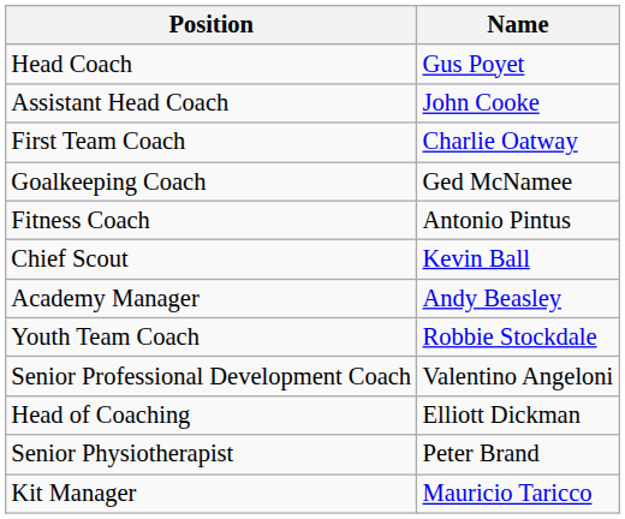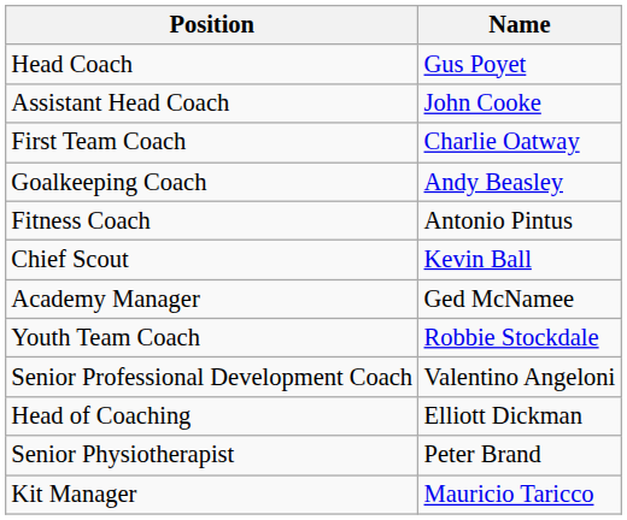 <table class="wikitable">
 <tr>
 <th>Position</th>
 <th>Name</th>
 </tr>
 <tr>
 <td>Head Coach</td>
 <td><a href='#'>Gus Poyet</a></td>
 </tr>
 <tr>
 <td>Assistant Head Coach</td>
 <td><a href='#'>John Cooke</a></td>
 </tr>
 <tr>
 <td>First Team Coach</td>
 <td><a href='#'>Charlie Oatway</a></td>
 </tr>
 <tr>
 <td>Goalkeeping Coach</td>
-<td>Ged McNamee</td>
+<td><a href='#'>Andy Beasley</a></td>
 </tr>
 <tr>
 <td>Fitness Coach</td>
 <td>Antonio Pintus</td>
 </tr>
 <tr>
 <td>Chief Scout</td>
 <td><a href='#'>Kevin Ball</a></td>
 </tr>
 <tr>
 <td>Academy Manager</td>
-<td><a href='#'>Andy Beasley</a></td>
+<td>Ged McNamee</td>
 </tr>
 <tr>
 <td>Youth Team Coach</td>
 <td><a href='#'>Robbie Stockdale</a></td>
 </tr>
 <tr>
 <td>Senior Professional Development Coach</td>
 <td>Valentino Angeloni</td>
 </tr>
 <tr>
 <td>Head of Coaching</td>
 <td>Elliott Dickman</td>
 </tr>
 <tr>
 <td>Senior Physiotherapist</td>
 <td>Peter Brand</td>
 </tr>
 <tr>
 <td>Kit Manager</td>
 <td><a href='#'>Mauricio Taricco</a></td>
 </tr>
 </table>
